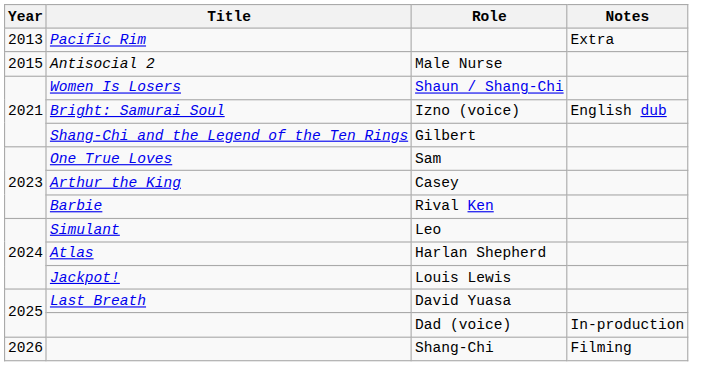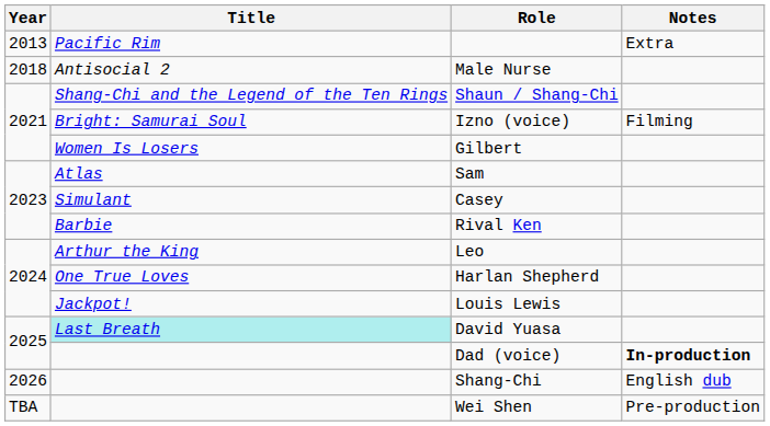 <table class="wikitable sortable">
 <tr>
 <th>Year</th>
 <th>Title</th>
 <th>Role</th>
 <th class="unsortable">Notes</th>
 </tr>
 <tr>
 <td>2013</td>
 <td><em><a href='#'>Pacific Rim</a></em></td>
 <td></td>
 <td>Extra</td>
 </tr>
 <tr>
-<td>2015</td>
+<td>2018</td>
 <td><em>Antisocial 2</em></td>
 <td>Male Nurse</td>
 <td></td>
 </tr>
 <tr>
 <td rowspan="3">2021</td>
-<td><em><a href='#'>Women Is Losers</a></em></td>
+<td><em><a href='#'>Shang-Chi and the Legend of the Ten Rings</a></em></td>
 <td><a href='#'>Shaun / Shang-Chi</a></td>
 <td></td>
 </tr>
 <tr>
 <td><em><a href='#'>Bright: Samurai Soul</a></em></td>
 <td>Izno (voice)</td>
-<td>English <a href='#'>dub</a></td>
+<td>Filming</td>
 </tr>
 <tr>
-<td><em><a href='#'>Shang-Chi and the Legend of the Ten Rings</a></em></td>
+<td><em><a href='#'>Women Is Losers</a></em></td>
 <td>Gilbert</td>
 <td></td>
 </tr>
 <tr>
 <td rowspan="3">2023</td>
-<td><em><a href='#'>One True Loves</a></em></td>
+<td><em><a href='#'>Atlas</a></em></td>
 <td>Sam</td>
 <td></td>
 </tr>
 <tr>
-<td><em><a href='#'>Arthur the King</a></em></td>
+<td><em><a href='#'>Simulant</a></em></td>
 <td>Casey</td>
 <td></td>
 </tr>
 <tr>
 <td><em><a href='#'>Barbie</a></em></td>
 <td>Rival <a href='#'>Ken</a></td>
 <td></td>
 </tr>
 <tr>
 <td rowspan="3">2024</td>
-<td><em><a href='#'>Simulant</a></em></td>
+<td><em><a href='#'>Arthur the King</a></em></td>
 <td>Leo</td>
 <td></td>
 </tr>
 <tr>
-<td><em><a href='#'>Atlas</a></em></td>
+<td><em><a href='#'>One True Loves</a></em></td>
 <td>Harlan Shepherd</td>
 <td></td>
 </tr>
 <tr>
 <td><em><a href='#'>Jackpot!</a></em></td>
 <td>Louis Lewis</td>
 <td></td>
 </tr>
 <tr>
 <td rowspan="2">2025</td>
-<td><em><a href='#'>Last Breath</a></em></td>
+<td style="background: paleturquoise;"><em><a href='#'>Last Breath</a></em></td>
 <td>David Yuasa</td>
 <td></td>
 </tr>
 <tr>
 <td></td>
 <td>Dad (voice)</td>
-<td>In-production</td>
+<td><strong>In-production</strong></td>
 </tr>
 <tr>
 <td>2026</td>
 <td></td>
 <td>Shang-Chi</td>
-<td>Filming</td>
+<td>English <a href='#'>dub</a></td>
+</tr>
+<tr>
+<td>TBA</td>
+<td></td>
+<td>Wei Shen</td>
+<td>Pre-production</td>
 </tr>
 </table>
